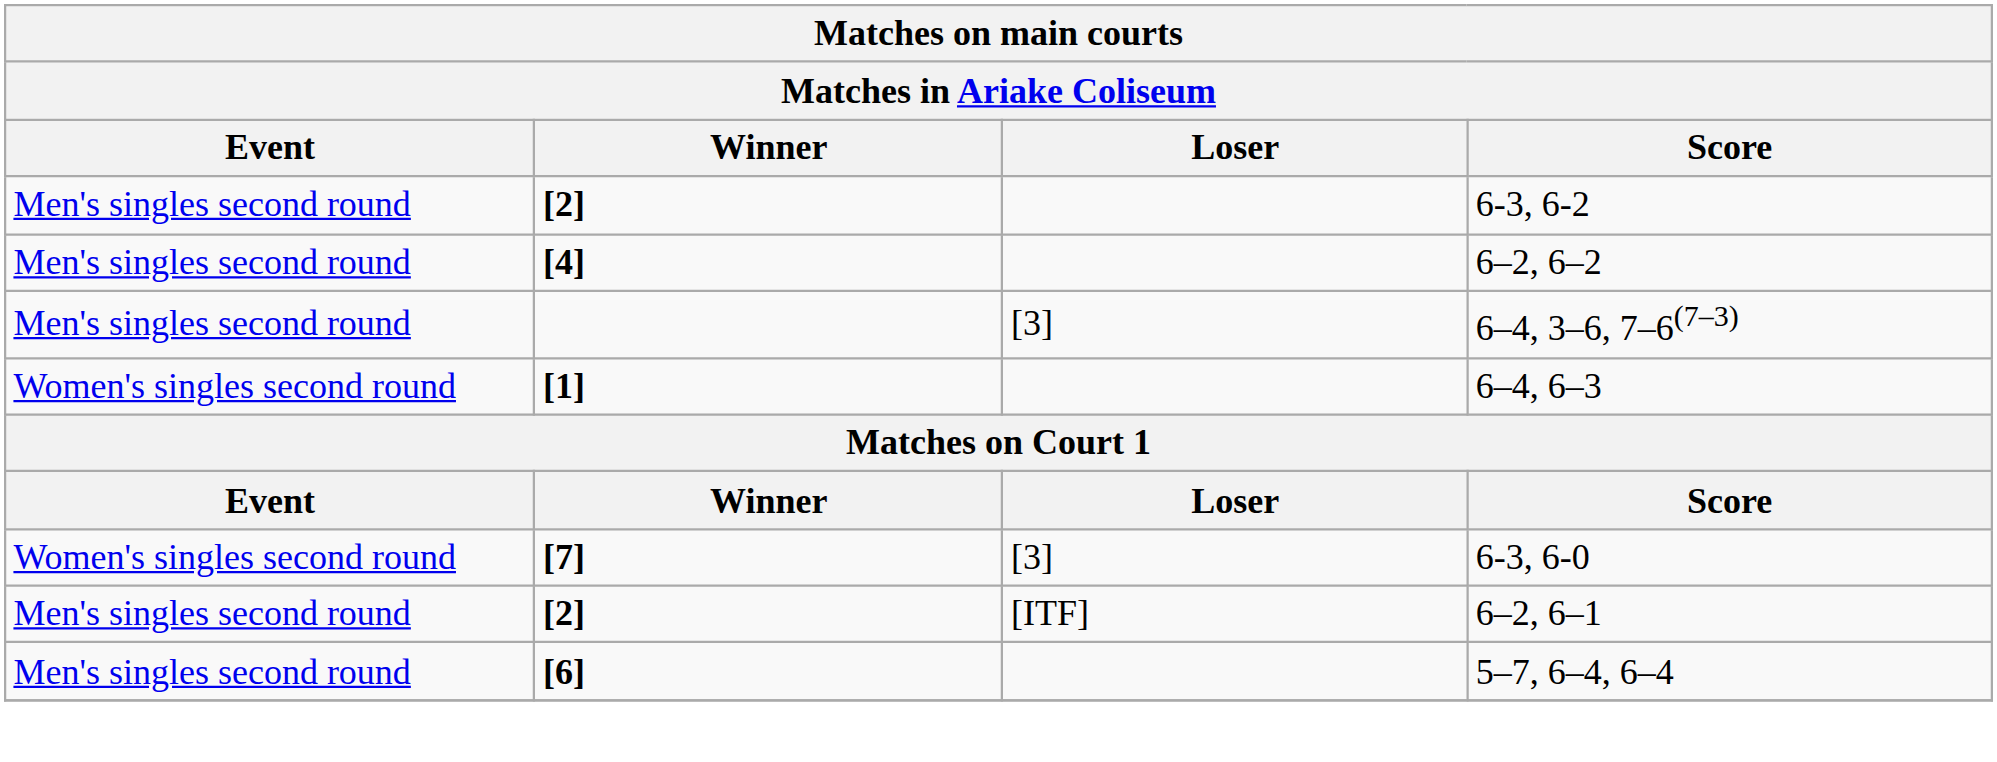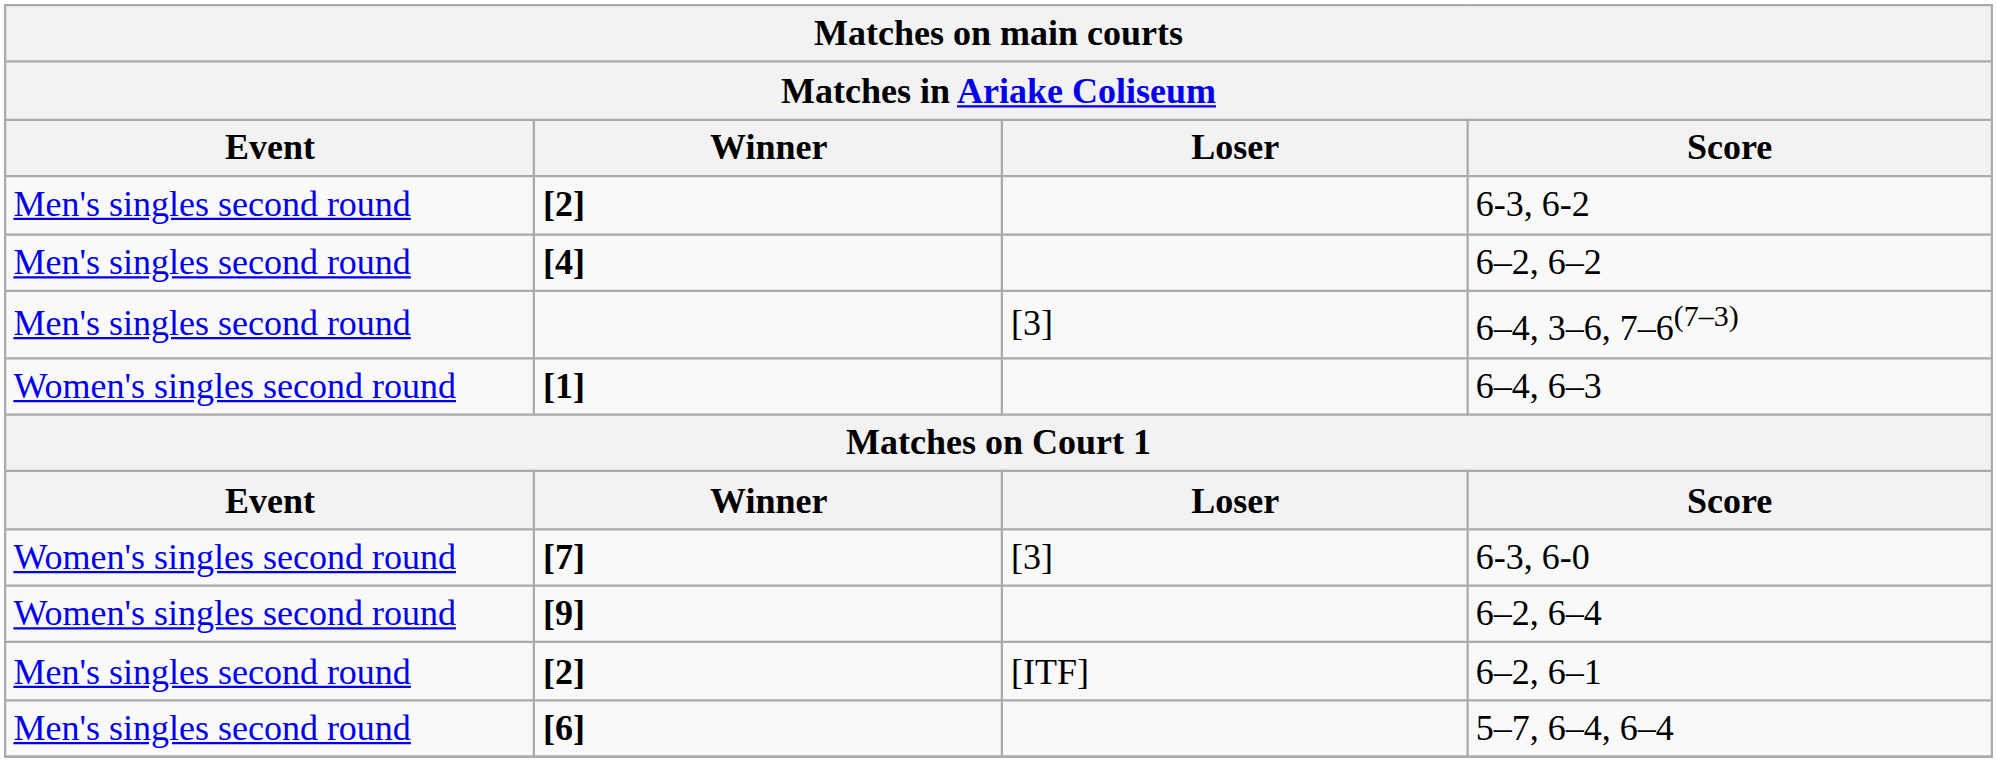 <table class="wikitable collapsible uncollapsed" style="margin:auto;">
 <tr>
 <th colspan="4" style="white-space:nowrap;">Matches on main courts</th>
 </tr>
 <tr>
 <th colspan="4">Matches in <a href='#'>Ariake Coliseum</a></th>
 </tr>
 <tr>
 <th width="250">Event</th>
 <th width="220">Winner</th>
 <th width="220">Loser</th>
 <th width="250">Score</th>
 </tr>
 <tr>
 <td><a href='#'>Men's singles second round</a></td>
 <td><strong> [2]</strong></td>
 <td></td>
 <td>6-3, 6-2</td>
 </tr>
 <tr>
 <td><a href='#'>Men's singles second round</a></td>
 <td><strong> [4]</strong></td>
 <td></td>
 <td>6–2, 6–2</td>
 </tr>
 <tr>
 <td><a href='#'>Men's singles second round</a></td>
 <td><strong></strong></td>
 <td> [3]</td>
 <td>6–4, 3–6, 7–6<sup>(7–3)</sup></td>
 </tr>
 <tr>
 <td><a href='#'>Women's singles second round</a></td>
 <td><strong> [1]</strong></td>
 <td></td>
 <td>6–4, 6–3</td>
 </tr>
 <tr>
 <th colspan="4">Matches on Court 1</th>
 </tr>
 <tr>
 <th width="220">Event</th>
 <th width="220">Winner</th>
 <th width="220">Loser</th>
 <th width="250">Score</th>
 </tr>
 <tr>
 <td><a href='#'>Women's singles second round</a></td>
 <td><strong> [7]</strong></td>
 <td> [3]</td>
 <td>6-3, 6-0</td>
 </tr>
 <tr>
+<td><a href='#'>Women's singles second round</a></td>
+<td><strong> [9]</strong></td>
+<td></td>
+<td>6–2, 6–4</td>
+</tr>
+<tr>
 <td><a href='#'>Men's singles second round</a></td>
 <td><strong> [2]</strong></td>
 <td> [ITF]</td>
 <td>6–2, 6–1</td>
 </tr>
 <tr>
 <td><a href='#'>Men's singles second round</a></td>
 <td><strong> [6]</strong></td>
 <td></td>
 <td>5–7, 6–4, 6–4</td>
 </tr>
 <tr>
 </tr>
 </table>
